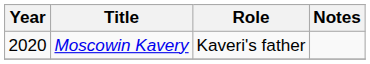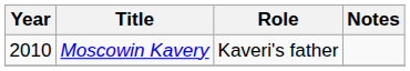 <table class="wikitable sortable plainrowheaders">
 <tr>
 <th scope="col">Year</th>
 <th scope="col">Title</th>
 <th scope="col">Role</th>
 <th scope="col" class="unsortable">Notes</th>
 </tr>
 <tr>
-<td>2020</td>
+<td>2010</td>
 <td><em><a href='#'>Moscowin Kavery</a></em></td>
 <td>Kaveri's father</td>
 <td></td>
 </tr>
 <tr>
 </tr>
 </table>
